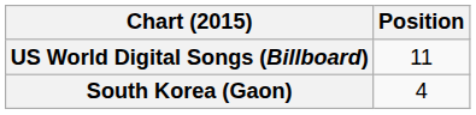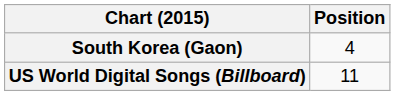 <table class="wikitable plainrowheaders" style="text-align:center">
 <tr>
 <th scope="col">Chart (2015)</th>
 <th scope="col">Position</th>
 </tr>
 <tr>
+<th scope="row">South Korea (Gaon)</th>
+<td>4</td>
+</tr>
+<tr>
 <th scope="row">US World Digital Songs (<em>Billboard</em>)</th>
 <td>11</td>
 </tr>
-<tr>
-<th scope="row">South Korea (Gaon)</th>
-<td>4</td>
-</tr>
 </table>
